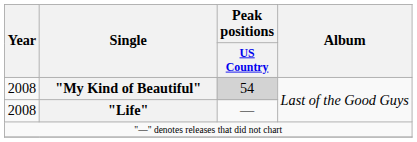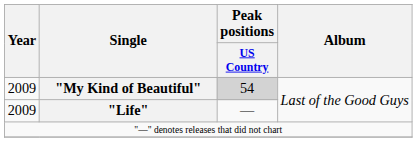 <table class="wikitable plainrowheaders" style="text-align:center;">
 <tr>
 <th rowspan="2">Year</th>
 <th rowspan="2" style="width:12em;">Single</th>
 <th colspan="1">Peak positions</th>
 <th rowspan="2">Album</th>
 </tr>
 <tr style="font-size:smaller;">
 <th width="60"><a href='#'>US Country</a></th>
 </tr>
 <tr>
-<td>2008</td>
+<td>2009</td>
 <th scope="row">"My Kind of Beautiful"</th>
 <td style="background: lightgrey;">54</td>
 <td align="left" rowspan="2"><em>Last of the Good Guys</em></td>
 </tr>
 <tr>
-<td>2008</td>
+<td>2009</td>
 <th scope="row">"Life"</th>
 <td>—</td>
 </tr>
 <tr>
 <td colspan="4" style="font-size:8pt">"—" denotes releases that did not chart</td>
 </tr>
 <tr>
 </tr>
 </table>
